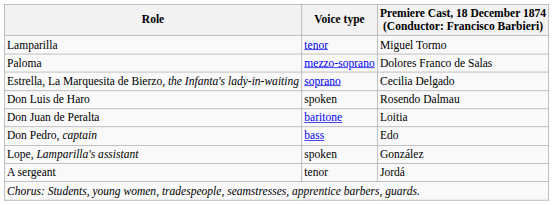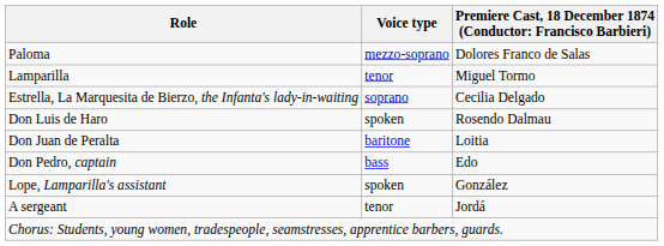 <table class="wikitable">
 <tr>
 <th>Role</th>
 <th>Voice type</th>
 <th>Premiere Cast, 18 December 1874<br>(Conductor: Francisco Barbieri)</th>
 </tr>
 <tr>
+<td>Paloma</td>
+<td><a href='#'>mezzo-soprano</a></td>
+<td>Dolores Franco de Salas</td>
+</tr>
+<tr>
 <td>Lamparilla</td>
 <td><a href='#'>tenor</a></td>
 <td>Miguel Tormo</td>
-</tr>
-<tr>
-<td>Paloma</td>
-<td><a href='#'>mezzo-soprano</a></td>
-<td>Dolores Franco de Salas</td>
 </tr>
 <tr>
 <td>Estrella, La Marquesita de Bierzo, <em>the Infanta's lady-in-waiting</em></td>
 <td><a href='#'>soprano</a></td>
 <td>Cecilia Delgado</td>
 </tr>
 <tr>
 <td>Don Luis de Haro</td>
 <td>spoken</td>
 <td>Rosendo Dalmau</td>
 </tr>
 <tr>
 <td>Don Juan de Peralta</td>
 <td><a href='#'>baritone</a></td>
 <td>Loitia</td>
 </tr>
 <tr>
 <td>Don Pedro, <em>captain</em></td>
 <td><a href='#'>bass</a></td>
 <td>Edo</td>
 </tr>
 <tr>
 <td>Lope, <em>Lamparilla's assistant</em></td>
 <td>spoken</td>
 <td>González</td>
 </tr>
 <tr>
 <td>A sergeant</td>
 <td>tenor</td>
 <td>Jordá</td>
 </tr>
 <tr>
 <td colspan="3"><em>Chorus: Students, young women, tradespeople, seamstresses, apprentice barbers, guards.</em></td>
 </tr>
 </table>
